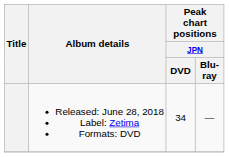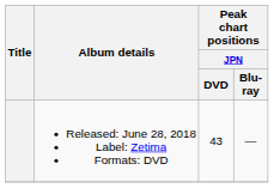 <table class="wikitable plainrowheaders" style="text-align:center;">
 <tr>
 <th scope="col" rowspan="3">Title</th>
 <th scope="col" rowspan="3">Album details</th>
 <th scope="col" colspan="2">Peak <br> chart <br> positions</th>
 </tr>
 <tr>
 <th scope="col" colspan="2"><small><a href='#'>JPN</a></small></th>
 </tr>
 <tr>
 <th style="width:2.5em;">DVD</th>
 <th style="width:2.5em;">Blu-ray</th>
 </tr>
 <tr>
 <th scope="row"><em></em></th>
 <td><br><ul><li>Released: June 28, 2018</li><li>Label: <a href='#'>Zetima</a></li><li>Formats: DVD</li></ul></td>
-<td>34</td>
+<td>43</td>
 <td>—</td>
 </tr>
 <tr>
 </tr>
 </table>
